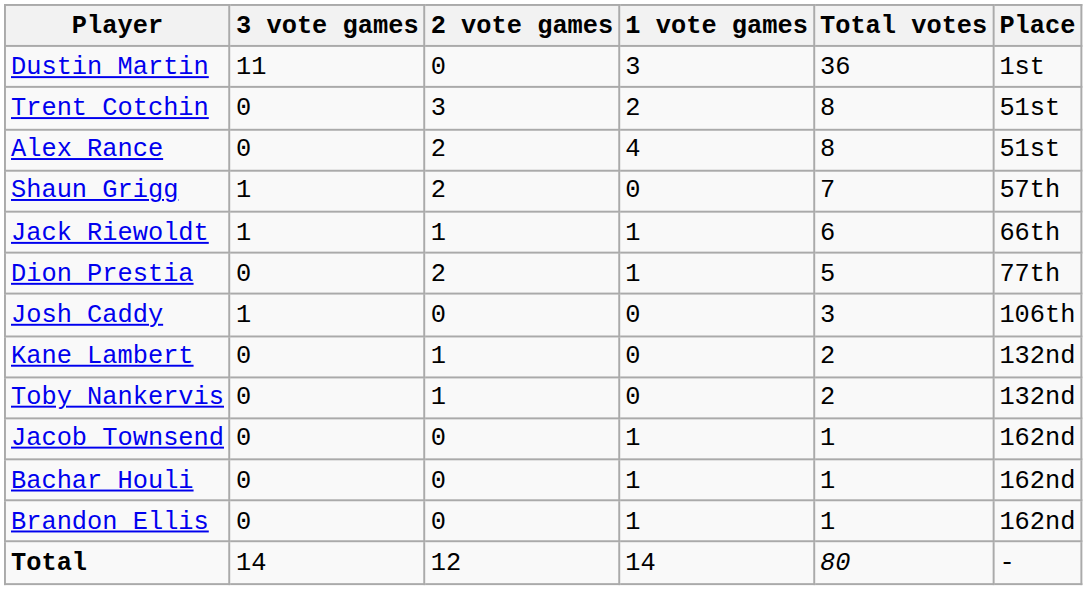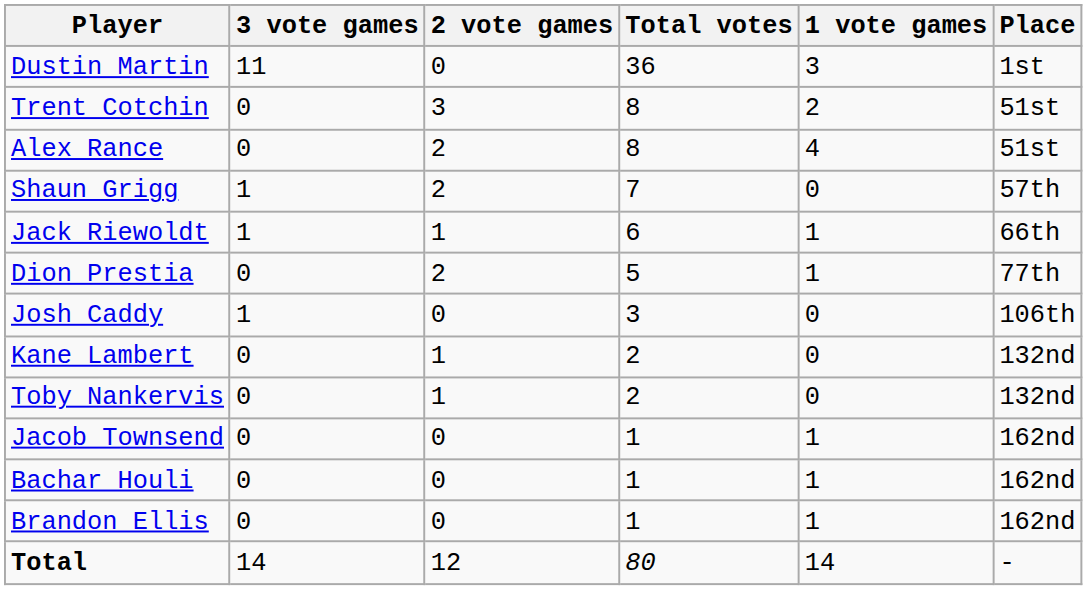 <table class="wikitable">
 <tr>
 <th>Player</th>
 <th>3 vote games</th>
 <th>2 vote games</th>
+<th>Total votes</th>
 <th>1 vote games</th>
-<th>Total votes</th>
 <th>Place</th>
 </tr>
 <tr>
 <td><a href='#'>Dustin Martin</a></td>
 <td>11</td>
 <td>0</td>
+<td>36</td>
 <td>3</td>
-<td>36</td>
 <td>1st</td>
 </tr>
 <tr>
 <td><a href='#'>Trent Cotchin</a></td>
 <td>0</td>
 <td>3</td>
+<td>8</td>
 <td>2</td>
-<td>8</td>
 <td>51st</td>
 </tr>
 <tr>
 <td><a href='#'>Alex Rance</a></td>
 <td>0</td>
 <td>2</td>
+<td>8</td>
 <td>4</td>
-<td>8</td>
 <td>51st</td>
 </tr>
 <tr>
 <td><a href='#'>Shaun Grigg</a></td>
 <td>1</td>
 <td>2</td>
+<td>7</td>
 <td>0</td>
-<td>7</td>
 <td>57th</td>
 </tr>
 <tr>
 <td><a href='#'>Jack Riewoldt</a></td>
 <td>1</td>
 <td>1</td>
+<td>6</td>
 <td>1</td>
-<td>6</td>
 <td>66th</td>
 </tr>
 <tr>
 <td><a href='#'>Dion Prestia</a></td>
 <td>0</td>
 <td>2</td>
+<td>5</td>
 <td>1</td>
-<td>5</td>
 <td>77th</td>
 </tr>
 <tr>
 <td><a href='#'>Josh Caddy</a></td>
 <td>1</td>
 <td>0</td>
+<td>3</td>
 <td>0</td>
-<td>3</td>
 <td>106th</td>
 </tr>
 <tr>
 <td><a href='#'>Kane Lambert</a></td>
 <td>0</td>
 <td>1</td>
+<td>2</td>
 <td>0</td>
-<td>2</td>
 <td>132nd</td>
 </tr>
 <tr>
 <td><a href='#'>Toby Nankervis</a></td>
 <td>0</td>
 <td>1</td>
+<td>2</td>
 <td>0</td>
-<td>2</td>
 <td>132nd</td>
 </tr>
 <tr>
 <td><a href='#'>Jacob Townsend</a></td>
 <td>0</td>
 <td>0</td>
 <td>1</td>
 <td>1</td>
 <td>162nd</td>
 </tr>
 <tr>
 <td><a href='#'>Bachar Houli</a></td>
 <td>0</td>
 <td>0</td>
 <td>1</td>
 <td>1</td>
 <td>162nd</td>
 </tr>
 <tr>
 <td><a href='#'>Brandon Ellis</a></td>
 <td>0</td>
 <td>0</td>
 <td>1</td>
 <td>1</td>
 <td>162nd</td>
 </tr>
 <tr>
 <td><strong>Total</strong></td>
 <td>14</td>
 <td>12</td>
+<td><em>80</em></td>
 <td>14</td>
-<td><em>80</em></td>
 <td>-</td>
 </tr>
 </table>
